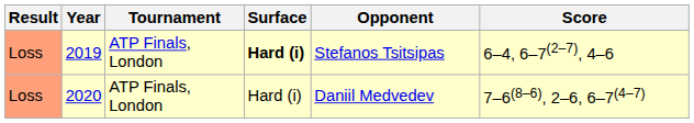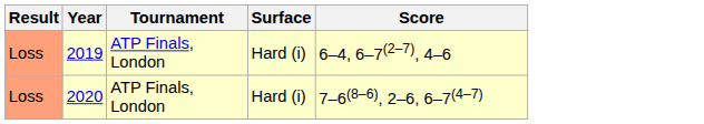 <table class="sortable wikitable">
 <tr>
 <th>Result</th>
 <th>Year</th>
 <th style="width:130px;">Tournament</th>
 <th style="width:30px;">Surface</th>
-<th style="width:160px;">Opponent</th>
 <th style="width:200px;" class="unsortable">Score</th>
 </tr>
 <tr style="background:#ffc;">
 <td bgcolor="ffa07a">Loss</td>
 <td><a href='#'>2019</a></td>
 <td><a href='#'>ATP Finals</a>, London</td>
-<td><strong>Hard (i)</strong></td>
-<td> <a href='#'>Stefanos Tsitsipas</a></td>
+<td>Hard (i)</td>
 <td>6–4, 6–7<sup>(2–7)</sup>, 4–6</td>
 </tr>
 <tr style="background:#ffc;">
 <td bgcolor="ffa07a">Loss</td>
 <td><a href='#'>2020</a></td>
 <td>ATP Finals, London</td>
 <td>Hard (i)</td>
-<td> <a href='#'>Daniil Medvedev</a></td>
 <td>7–6<sup>(8–6)</sup>, 2–6, 6–7<sup>(4–7)</sup></td>
 </tr>
 </table>
